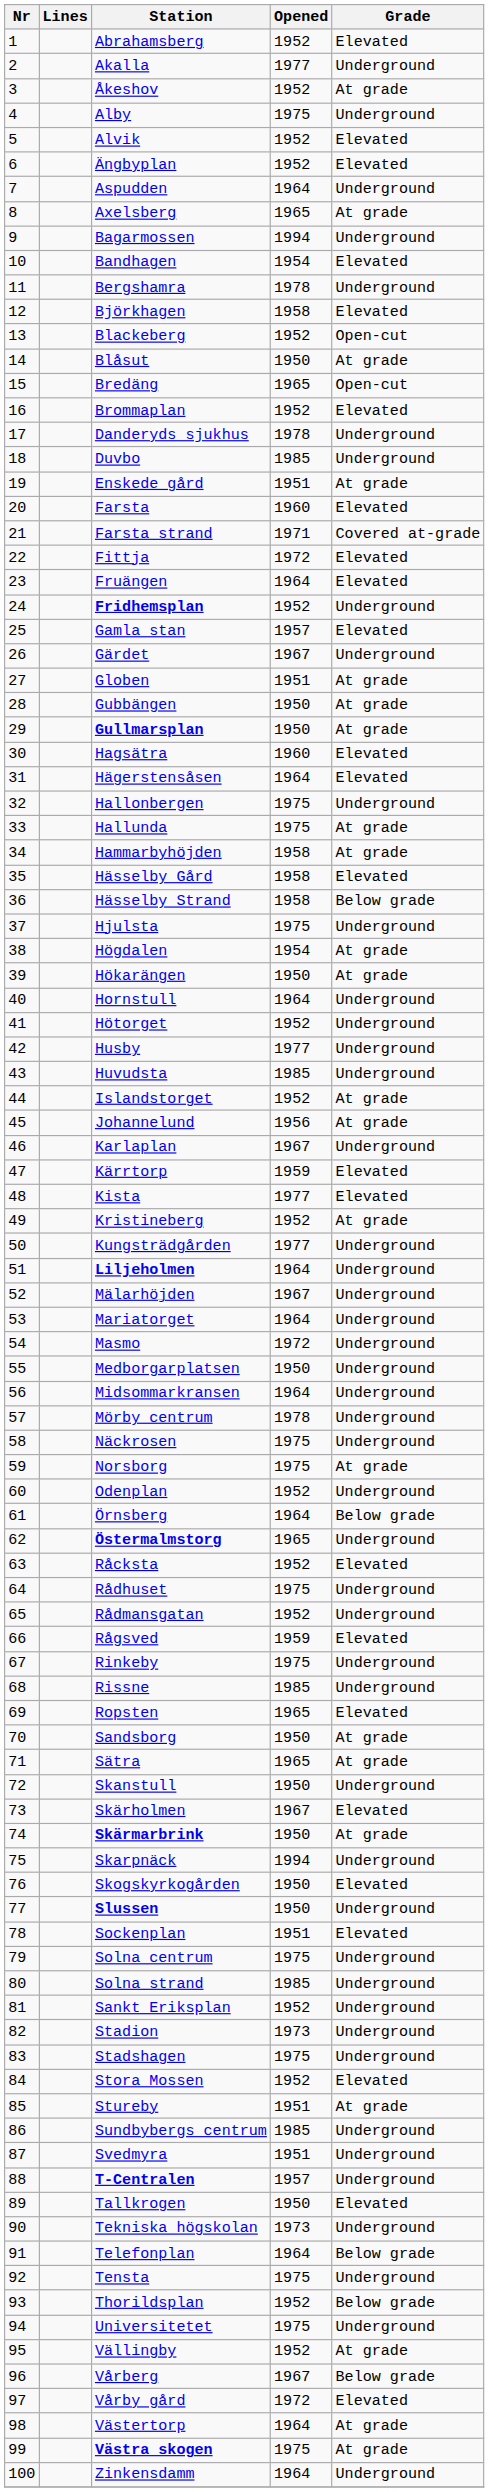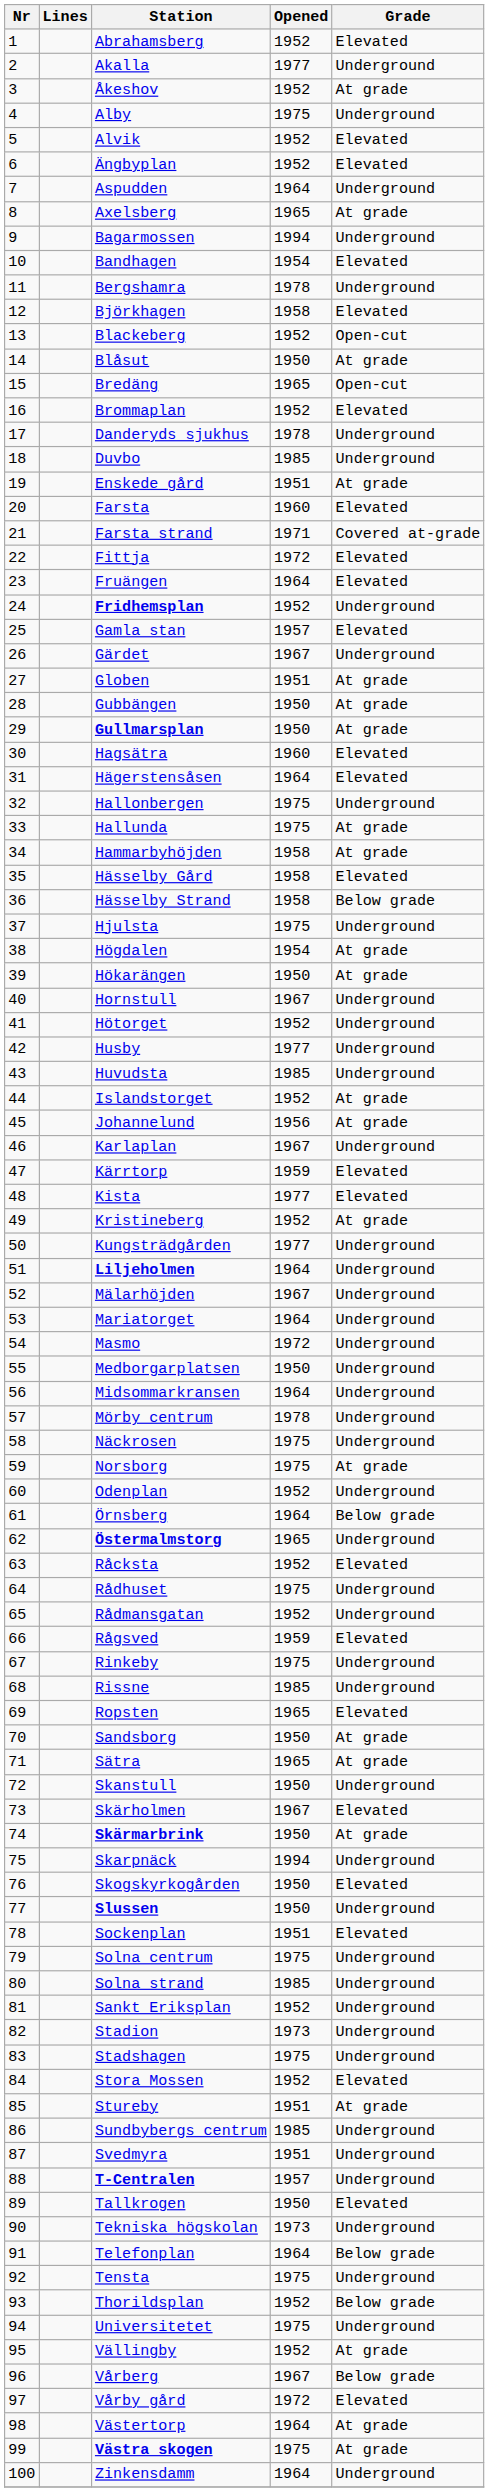 <table class="wikitable sortable">
 <tr>
 <th>Nr</th>
 <th nowrap="true">Lines</th>
 <th>Station</th>
 <th>Opened</th>
 <th>Grade</th>
 </tr>
 <tr>
 <td>1</td>
 <td> </td>
 <td><a href='#'>Abrahamsberg</a></td>
 <td>1952</td>
 <td>Elevated</td>
 </tr>
 <tr>
 <td>2</td>
 <td></td>
 <td><a href='#'>Akalla</a></td>
 <td>1977</td>
 <td>Underground</td>
 </tr>
 <tr>
 <td>3</td>
 <td> </td>
 <td><a href='#'>Åkeshov</a></td>
 <td>1952</td>
 <td>At grade</td>
 </tr>
 <tr>
 <td>4</td>
 <td></td>
 <td><a href='#'>Alby</a></td>
 <td>1975</td>
 <td>Underground</td>
 </tr>
 <tr>
 <td>5</td>
 <td>  </td>
 <td><a href='#'>Alvik</a></td>
 <td>1952</td>
 <td>Elevated</td>
 </tr>
 <tr>
 <td>6</td>
 <td></td>
 <td><a href='#'>Ängbyplan</a></td>
 <td>1952</td>
 <td>Elevated</td>
 </tr>
 <tr>
 <td>7</td>
 <td></td>
 <td><a href='#'>Aspudden</a></td>
 <td>1964</td>
 <td>Underground</td>
 </tr>
 <tr>
 <td>8</td>
 <td></td>
 <td><a href='#'>Axelsberg</a></td>
 <td>1965</td>
 <td>At grade</td>
 </tr>
 <tr>
 <td>9</td>
 <td></td>
 <td><a href='#'>Bagarmossen</a></td>
 <td>1994</td>
 <td>Underground</td>
 </tr>
 <tr>
 <td>10</td>
 <td></td>
 <td><a href='#'>Bandhagen</a></td>
 <td>1954</td>
 <td>Elevated</td>
 </tr>
 <tr>
 <td>11</td>
 <td></td>
 <td><a href='#'>Bergshamra</a></td>
 <td>1978</td>
 <td>Underground</td>
 </tr>
 <tr>
 <td>12</td>
 <td></td>
 <td><a href='#'>Björkhagen</a></td>
 <td>1958</td>
 <td>Elevated</td>
 </tr>
 <tr>
 <td>13</td>
 <td></td>
 <td><a href='#'>Blackeberg</a></td>
 <td>1952</td>
 <td>Open-cut</td>
 </tr>
 <tr>
 <td>14</td>
 <td></td>
 <td><a href='#'>Blåsut</a></td>
 <td>1950</td>
 <td>At grade</td>
 </tr>
 <tr>
 <td>15</td>
 <td></td>
 <td><a href='#'>Bredäng</a></td>
 <td>1965</td>
 <td>Open-cut</td>
 </tr>
 <tr>
 <td>16</td>
 <td> </td>
 <td><a href='#'>Brommaplan</a></td>
 <td>1952</td>
 <td>Elevated</td>
 </tr>
 <tr>
 <td>17</td>
 <td></td>
 <td><a href='#'>Danderyds sjukhus</a></td>
 <td>1978</td>
 <td>Underground</td>
 </tr>
 <tr>
 <td>18</td>
 <td></td>
 <td><a href='#'>Duvbo</a></td>
 <td>1985</td>
 <td>Underground</td>
 </tr>
 <tr>
 <td>19</td>
 <td></td>
 <td><a href='#'>Enskede gård</a></td>
 <td>1951</td>
 <td>At grade</td>
 </tr>
 <tr>
 <td>20</td>
 <td></td>
 <td><a href='#'>Farsta</a></td>
 <td>1960</td>
 <td>Elevated</td>
 </tr>
 <tr>
 <td>21</td>
 <td></td>
 <td><a href='#'>Farsta strand</a></td>
 <td>1971</td>
 <td>Covered at-grade</td>
 </tr>
 <tr>
 <td>22</td>
 <td></td>
 <td><a href='#'>Fittja</a></td>
 <td>1972</td>
 <td>Elevated</td>
 </tr>
 <tr>
 <td>23</td>
 <td></td>
 <td><a href='#'>Fruängen</a></td>
 <td>1964</td>
 <td>Elevated</td>
 </tr>
 <tr>
 <td>24</td>
 <td>    </td>
 <td><strong><a href='#'>Fridhemsplan</a></strong></td>
 <td>1952</td>
 <td>Underground</td>
 </tr>
 <tr>
 <td>25</td>
 <td>    </td>
 <td><a href='#'>Gamla stan</a></td>
 <td>1957</td>
 <td>Elevated</td>
 </tr>
 <tr>
 <td>26</td>
 <td></td>
 <td><a href='#'>Gärdet</a></td>
 <td>1967</td>
 <td>Underground</td>
 </tr>
 <tr>
 <td>27</td>
 <td></td>
 <td><a href='#'>Globen</a></td>
 <td>1951</td>
 <td>At grade</td>
 </tr>
 <tr>
 <td>28</td>
 <td></td>
 <td><a href='#'>Gubbängen</a></td>
 <td>1950</td>
 <td>At grade</td>
 </tr>
 <tr>
 <td>29</td>
 <td>  </td>
 <td><strong><a href='#'>Gullmarsplan</a></strong></td>
 <td>1950</td>
 <td>At grade</td>
 </tr>
 <tr>
 <td>30</td>
 <td></td>
 <td><a href='#'>Hagsätra</a></td>
 <td>1960</td>
 <td>Elevated</td>
 </tr>
 <tr>
 <td>31</td>
 <td></td>
 <td><a href='#'>Hägerstensåsen</a></td>
 <td>1964</td>
 <td>Elevated</td>
 </tr>
 <tr>
 <td>32</td>
 <td></td>
 <td><a href='#'>Hallonbergen</a></td>
 <td>1975</td>
 <td>Underground</td>
 </tr>
 <tr>
 <td>33</td>
 <td></td>
 <td><a href='#'>Hallunda</a></td>
 <td>1975</td>
 <td>At grade</td>
 </tr>
 <tr>
 <td>34</td>
 <td></td>
 <td><a href='#'>Hammarbyhöjden</a></td>
 <td>1958</td>
 <td>At grade</td>
 </tr>
 <tr>
 <td>35</td>
 <td></td>
 <td><a href='#'>Hässelby Gård</a></td>
 <td>1958</td>
 <td>Elevated</td>
 </tr>
 <tr>
 <td>36</td>
 <td></td>
 <td><a href='#'>Hässelby Strand</a></td>
 <td>1958</td>
 <td>Below grade</td>
 </tr>
 <tr>
 <td>37</td>
 <td></td>
 <td><a href='#'>Hjulsta</a></td>
 <td>1975</td>
 <td>Underground</td>
 </tr>
 <tr>
 <td>38</td>
 <td></td>
 <td><a href='#'>Högdalen</a></td>
 <td>1954</td>
 <td>At grade</td>
 </tr>
 <tr>
 <td>39</td>
 <td></td>
 <td><a href='#'>Hökarängen</a></td>
 <td>1950</td>
 <td>At grade</td>
 </tr>
 <tr>
 <td>40</td>
 <td> </td>
 <td><a href='#'>Hornstull</a></td>
-<td>1964</td>
+<td>1967</td>
 <td>Underground</td>
 </tr>
 <tr>
 <td>41</td>
 <td>  </td>
 <td><a href='#'>Hötorget</a></td>
 <td>1952</td>
 <td>Underground</td>
 </tr>
 <tr>
 <td>42</td>
 <td></td>
 <td><a href='#'>Husby</a></td>
 <td>1977</td>
 <td>Underground</td>
 </tr>
 <tr>
 <td>43</td>
 <td></td>
 <td><a href='#'>Huvudsta</a></td>
 <td>1985</td>
 <td>Underground</td>
 </tr>
 <tr>
 <td>44</td>
 <td></td>
 <td><a href='#'>Islandstorget</a></td>
 <td>1952</td>
 <td>At grade</td>
 </tr>
 <tr>
 <td>45</td>
 <td></td>
 <td><a href='#'>Johannelund</a></td>
 <td>1956</td>
 <td>At grade</td>
 </tr>
 <tr>
 <td>46</td>
 <td></td>
 <td><a href='#'>Karlaplan</a></td>
 <td>1967</td>
 <td>Underground</td>
 </tr>
 <tr>
 <td>47</td>
 <td></td>
 <td><a href='#'>Kärrtorp</a></td>
 <td>1959</td>
 <td>Elevated</td>
 </tr>
 <tr>
 <td>48</td>
 <td></td>
 <td><a href='#'>Kista</a></td>
 <td>1977</td>
 <td>Elevated</td>
 </tr>
 <tr>
 <td>49</td>
 <td>  </td>
 <td><a href='#'>Kristineberg</a></td>
 <td>1952</td>
 <td>At grade</td>
 </tr>
 <tr>
 <td>50</td>
 <td> </td>
 <td><a href='#'>Kungsträdgården</a></td>
 <td>1977</td>
 <td>Underground</td>
 </tr>
 <tr>
 <td>51</td>
 <td> </td>
 <td><strong><a href='#'>Liljeholmen</a></strong></td>
 <td>1964</td>
 <td>Underground</td>
 </tr>
 <tr>
 <td>52</td>
 <td></td>
 <td><a href='#'>Mälarhöjden</a></td>
 <td>1967</td>
 <td>Underground</td>
 </tr>
 <tr>
 <td>53</td>
 <td> </td>
 <td><a href='#'>Mariatorget</a></td>
 <td>1964</td>
 <td>Underground</td>
 </tr>
 <tr>
 <td>54</td>
 <td></td>
 <td><a href='#'>Masmo</a></td>
 <td>1972</td>
 <td>Underground</td>
 </tr>
 <tr>
 <td>55</td>
 <td>  </td>
 <td><a href='#'>Medborgarplatsen</a></td>
 <td>1950</td>
 <td>Underground</td>
 </tr>
 <tr>
 <td>56</td>
 <td></td>
 <td><a href='#'>Midsommarkransen</a></td>
 <td>1964</td>
 <td>Underground</td>
 </tr>
 <tr>
 <td>57</td>
 <td></td>
 <td><a href='#'>Mörby centrum</a></td>
 <td>1978</td>
 <td>Underground</td>
 </tr>
 <tr>
 <td>58</td>
 <td></td>
 <td><a href='#'>Näckrosen</a></td>
 <td>1975</td>
 <td>Underground</td>
 </tr>
 <tr>
 <td>59</td>
 <td></td>
 <td><a href='#'>Norsborg</a></td>
 <td>1975</td>
 <td>At grade</td>
 </tr>
 <tr>
 <td>60</td>
 <td>  </td>
 <td><a href='#'>Odenplan</a></td>
 <td>1952</td>
 <td>Underground</td>
 </tr>
 <tr>
 <td>61</td>
 <td></td>
 <td><a href='#'>Örnsberg</a></td>
 <td>1964</td>
 <td>Below grade</td>
 </tr>
 <tr>
 <td>62</td>
 <td> </td>
 <td><strong><a href='#'>Östermalmstorg</a></strong></td>
 <td>1965</td>
 <td>Underground</td>
 </tr>
 <tr>
 <td>63</td>
 <td></td>
 <td><a href='#'>Råcksta</a></td>
 <td>1952</td>
 <td>Elevated</td>
 </tr>
 <tr>
 <td>64</td>
 <td> </td>
 <td><a href='#'>Rådhuset</a></td>
 <td>1975</td>
 <td>Underground</td>
 </tr>
 <tr>
 <td>65</td>
 <td>  </td>
 <td><a href='#'>Rådmansgatan</a></td>
 <td>1952</td>
 <td>Underground</td>
 </tr>
 <tr>
 <td>66</td>
 <td></td>
 <td><a href='#'>Rågsved</a></td>
 <td>1959</td>
 <td>Elevated</td>
 </tr>
 <tr>
 <td>67</td>
 <td></td>
 <td><a href='#'>Rinkeby</a></td>
 <td>1975</td>
 <td>Underground</td>
 </tr>
 <tr>
 <td>68</td>
 <td></td>
 <td><a href='#'>Rissne</a></td>
 <td>1985</td>
 <td>Underground</td>
 </tr>
 <tr>
 <td>69</td>
 <td></td>
 <td><a href='#'>Ropsten</a></td>
 <td>1965</td>
 <td>Elevated</td>
 </tr>
 <tr>
 <td>70</td>
 <td></td>
 <td><a href='#'>Sandsborg</a></td>
 <td>1950</td>
 <td>At grade</td>
 </tr>
 <tr>
 <td>71</td>
 <td></td>
 <td><a href='#'>Sätra</a></td>
 <td>1965</td>
 <td>At grade</td>
 </tr>
 <tr>
 <td>72</td>
 <td>  </td>
 <td><a href='#'>Skanstull</a></td>
 <td>1950</td>
 <td>Underground</td>
 </tr>
 <tr>
 <td>73</td>
 <td></td>
 <td><a href='#'>Skärholmen</a></td>
 <td>1967</td>
 <td>Elevated</td>
 </tr>
 <tr>
 <td>74</td>
 <td> </td>
 <td><strong><a href='#'>Skärmarbrink</a></strong></td>
 <td>1950</td>
 <td>At grade</td>
 </tr>
 <tr>
 <td>75</td>
 <td></td>
 <td><a href='#'>Skarpnäck</a></td>
 <td>1994</td>
 <td>Underground</td>
 </tr>
 <tr>
 <td>76</td>
 <td></td>
 <td><a href='#'>Skogskyrkogården</a></td>
 <td>1950</td>
 <td>Elevated</td>
 </tr>
 <tr>
 <td>77</td>
 <td>    </td>
 <td><strong><a href='#'>Slussen</a></strong></td>
 <td>1950</td>
 <td>Underground</td>
 </tr>
 <tr>
 <td>78</td>
 <td></td>
 <td><a href='#'>Sockenplan</a></td>
 <td>1951</td>
 <td>Elevated</td>
 </tr>
 <tr>
 <td>79</td>
 <td></td>
 <td><a href='#'>Solna centrum</a></td>
 <td>1975</td>
 <td>Underground</td>
 </tr>
 <tr>
 <td>80</td>
 <td></td>
 <td><a href='#'>Solna strand</a></td>
 <td>1985</td>
 <td>Underground</td>
 </tr>
 <tr>
 <td>81</td>
 <td>  </td>
 <td><a href='#'>Sankt Eriksplan</a></td>
 <td>1952</td>
 <td>Underground</td>
 </tr>
 <tr>
 <td>82</td>
 <td></td>
 <td><a href='#'>Stadion</a></td>
 <td>1973</td>
 <td>Underground</td>
 </tr>
 <tr>
 <td>83</td>
 <td> </td>
 <td><a href='#'>Stadshagen</a></td>
 <td>1975</td>
 <td>Underground</td>
 </tr>
 <tr>
 <td>84</td>
 <td> </td>
 <td><a href='#'>Stora Mossen</a></td>
 <td>1952</td>
 <td>Elevated</td>
 </tr>
 <tr>
 <td>85</td>
 <td></td>
 <td><a href='#'>Stureby</a></td>
 <td>1951</td>
 <td>At grade</td>
 </tr>
 <tr>
 <td>86</td>
 <td></td>
 <td><a href='#'>Sundbybergs centrum</a></td>
 <td>1985</td>
 <td>Underground</td>
 </tr>
 <tr>
 <td>87</td>
 <td></td>
 <td><a href='#'>Svedmyra</a></td>
 <td>1951</td>
 <td>Underground</td>
 </tr>
 <tr>
 <td>88</td>
 <td>      </td>
 <td><strong><a href='#'>T-Centralen</a></strong></td>
 <td>1957</td>
 <td>Underground</td>
 </tr>
 <tr>
 <td>89</td>
 <td></td>
 <td><a href='#'>Tallkrogen</a></td>
 <td>1950</td>
 <td>Elevated</td>
 </tr>
 <tr>
 <td>90</td>
 <td></td>
 <td><a href='#'>Tekniska högskolan</a></td>
 <td>1973</td>
 <td>Underground</td>
 </tr>
 <tr>
 <td>91</td>
 <td></td>
 <td><a href='#'>Telefonplan</a></td>
 <td>1964</td>
 <td>Below grade</td>
 </tr>
 <tr>
 <td>92</td>
 <td></td>
 <td><a href='#'>Tensta</a></td>
 <td>1975</td>
 <td>Underground</td>
 </tr>
 <tr>
 <td>93</td>
 <td>  </td>
 <td><a href='#'>Thorildsplan</a></td>
 <td>1952</td>
 <td>Below grade</td>
 </tr>
 <tr>
 <td>94</td>
 <td></td>
 <td><a href='#'>Universitetet</a></td>
 <td>1975</td>
 <td>Underground</td>
 </tr>
 <tr>
 <td>95</td>
 <td></td>
 <td><a href='#'>Vällingby</a></td>
 <td>1952</td>
 <td>At grade</td>
 </tr>
 <tr>
 <td>96</td>
 <td></td>
 <td><a href='#'>Vårberg</a></td>
 <td>1967</td>
 <td>Below grade</td>
 </tr>
 <tr>
 <td>97</td>
 <td></td>
 <td><a href='#'>Vårby gård</a></td>
 <td>1972</td>
 <td>Elevated</td>
 </tr>
 <tr>
 <td>98</td>
 <td></td>
 <td><a href='#'>Västertorp</a></td>
 <td>1964</td>
 <td>At grade</td>
 </tr>
 <tr>
 <td>99</td>
 <td> </td>
 <td><strong><a href='#'>Västra skogen</a></strong></td>
 <td>1975</td>
 <td>At grade</td>
 </tr>
 <tr>
 <td>100</td>
 <td> </td>
 <td><a href='#'>Zinkensdamm</a></td>
 <td>1964</td>
 <td>Underground</td>
 </tr>
 <tr>
 </tr>
 </table>
